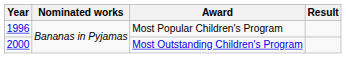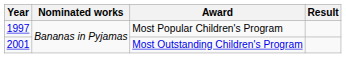 <table class="wikitable">
 <tr>
 <th>Year</th>
 <th>Nominated works</th>
 <th>Award</th>
 <th>Result</th>
 </tr>
 <tr>
-<td><a href='#'>1996</a></td>
+<td><a href='#'>1997</a></td>
 <td rowspan="2"><em>Bananas in Pyjamas</em></td>
 <td>Most Popular Children's Program</td>
 <td></td>
 </tr>
 <tr>
-<td><a href='#'>2000</a></td>
+<td><a href='#'>2001</a></td>
 <td><a href='#'>Most Outstanding Children's Program</a></td>
 <td></td>
 </tr>
 </table>
